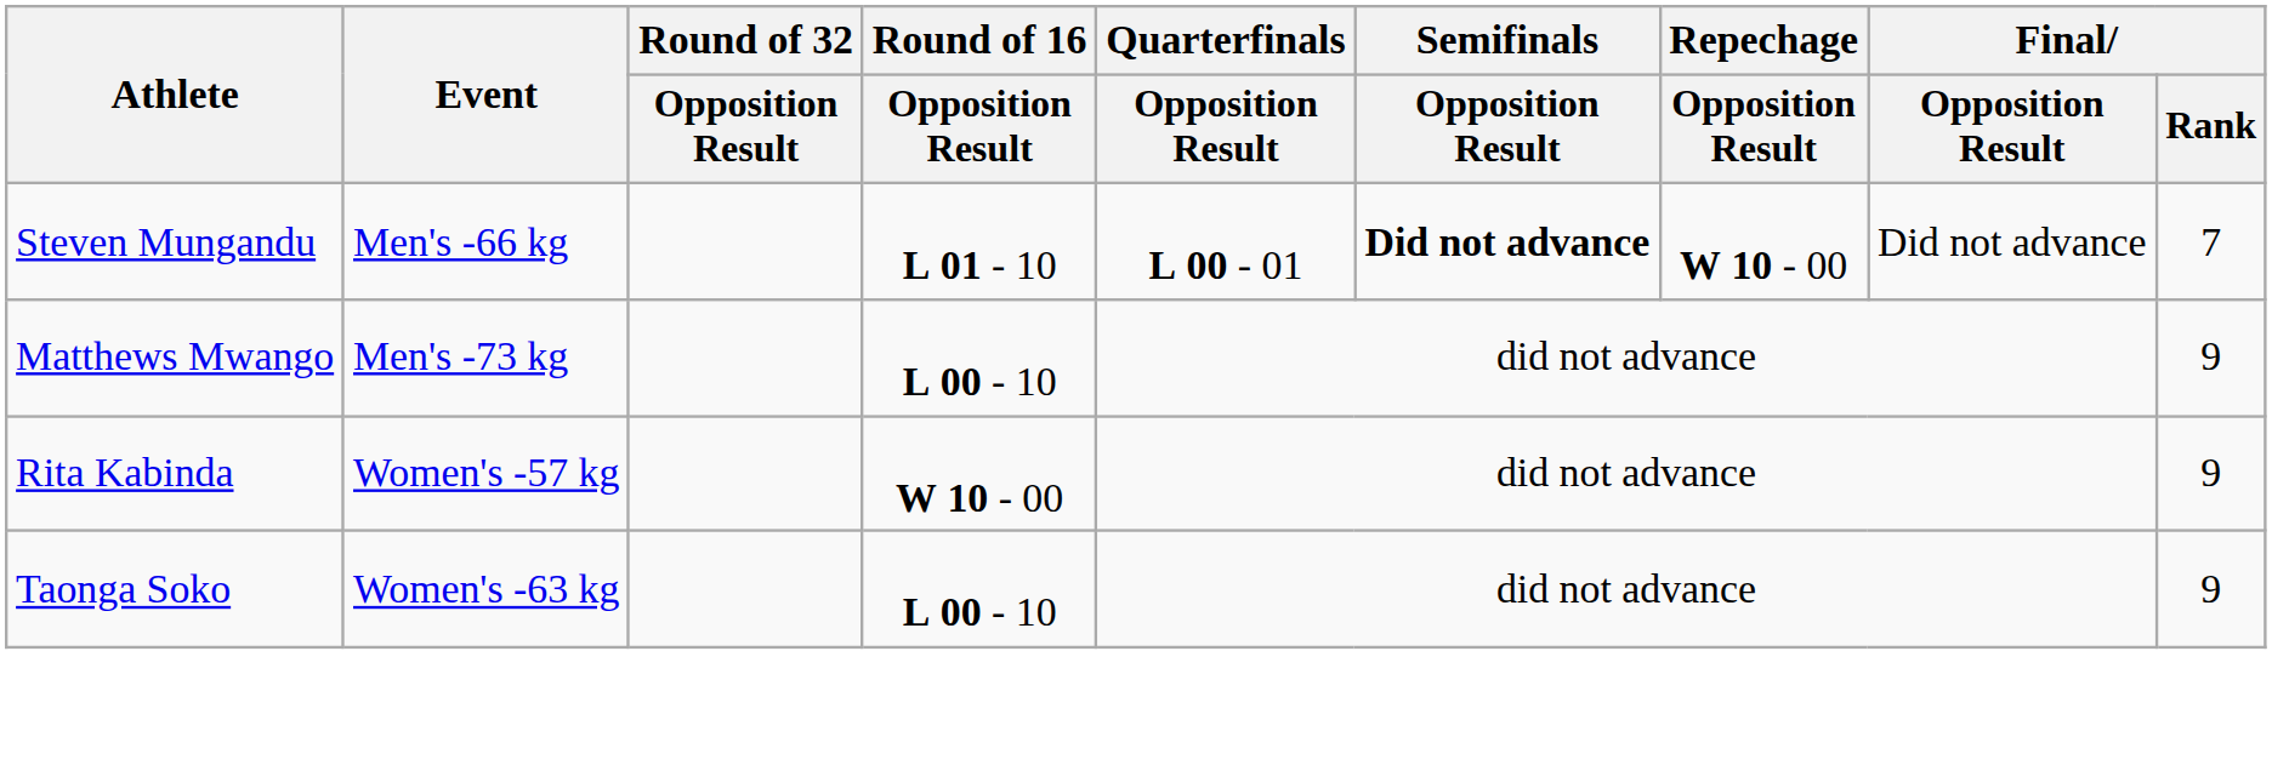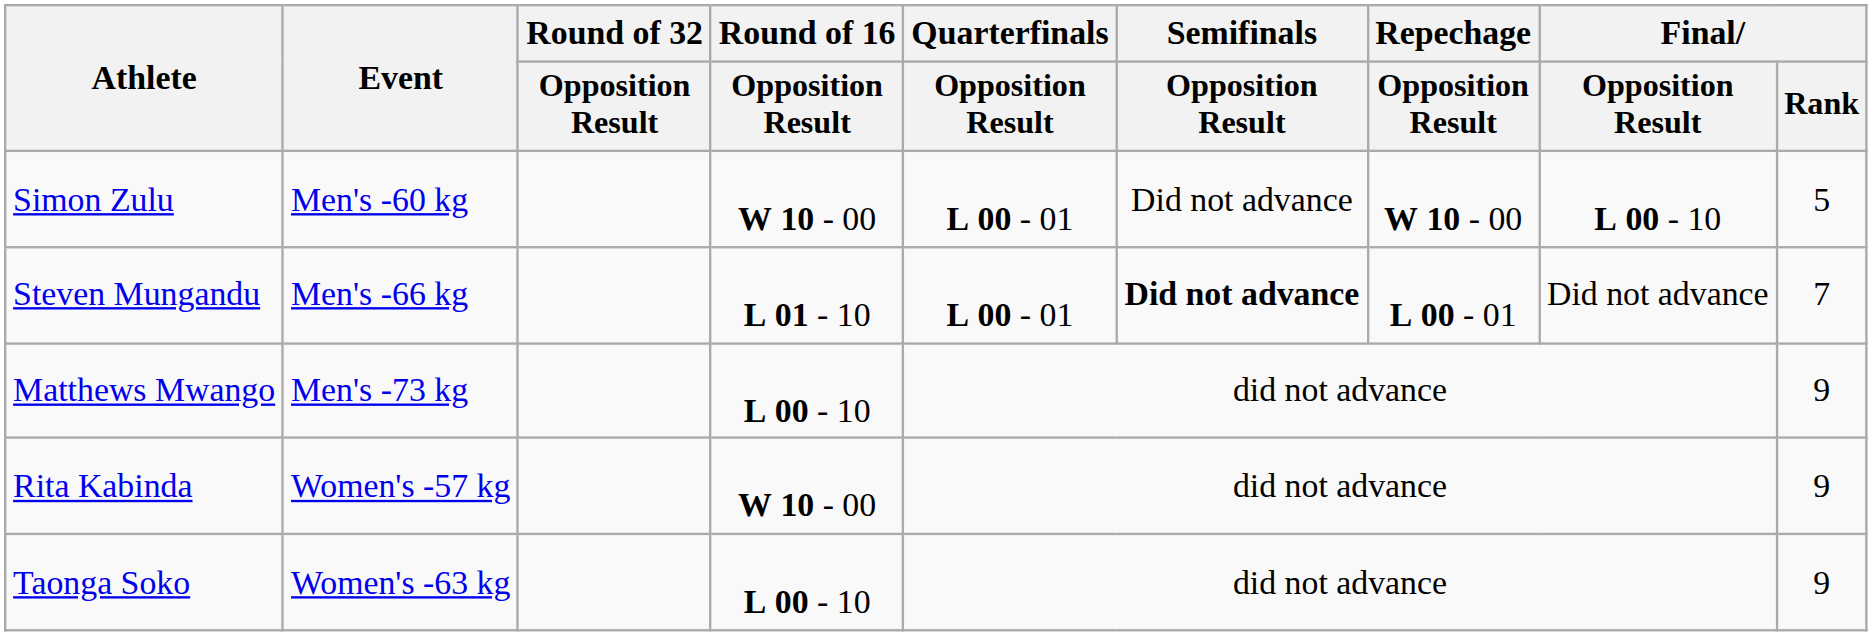 <table class="wikitable" style="font-size:90%;">
 <tr>
 <th rowspan=2>Athlete</th>
 <th rowspan=2>Event</th>
 <th>Round of 32</th>
 <th>Round of 16</th>
 <th>Quarterfinals</th>
 <th>Semifinals</th>
 <th>Repechage</th>
 <th colspan=2>Final/</th>
 </tr>
 <tr style="font-size:95%">
 <th>Opposition<br>Result</th>
 <th>Opposition<br>Result</th>
 <th>Opposition<br>Result</th>
 <th>Opposition<br>Result</th>
 <th>Opposition<br>Result</th>
 <th>Opposition<br>Result</th>
 <th>Rank</th>
 </tr>
 <tr align=center>
+<td align=left><a href='#'>Simon Zulu</a></td>
+<td align=left><a href='#'>Men's -60 kg</a></td>
+<td></td>
+<td><br><strong>W</strong> <strong>10</strong> - 00</td>
+<td><br><strong>L</strong> <strong>00</strong> - 01</td>
+<td>Did not advance</td>
+<td><br><strong>W</strong> <strong>10</strong> - 00</td>
+<td><br><strong>L</strong> <strong>00</strong> - 10</td>
+<td>5</td>
+</tr>
+<tr align=center>
 <td align=left><a href='#'>Steven Mungandu</a></td>
 <td align=left><a href='#'>Men's -66 kg</a></td>
 <td></td>
 <td><br><strong>L</strong> <strong>01</strong> - 10</td>
 <td><br><strong>L</strong> <strong>00</strong> - 01</td>
 <td><strong>Did not advance</strong></td>
-<td><br><strong>W</strong> <strong>10</strong> - 00</td>
+<td><br><strong>L</strong> <strong>00</strong> - 01</td>
 <td>Did not advance</td>
 <td>7</td>
 </tr>
 <tr align=center>
 <td align=left><a href='#'>Matthews Mwango</a></td>
 <td align=left><a href='#'>Men's -73 kg</a></td>
 <td></td>
 <td><br><strong>L</strong> <strong>00</strong> - 10</td>
 <td colspan=4>did not advance</td>
 <td>9</td>
 </tr>
 <tr align=center>
 <td align=left><a href='#'>Rita Kabinda</a></td>
 <td align=left><a href='#'>Women's -57 kg</a></td>
 <td></td>
 <td><br><strong>W</strong> <strong>10</strong> - 00</td>
 <td colspan=4>did not advance</td>
 <td>9</td>
 </tr>
 <tr align=center>
 <td align=left><a href='#'>Taonga Soko</a></td>
 <td align=left><a href='#'>Women's -63 kg</a></td>
 <td></td>
 <td><br><strong>L</strong> <strong>00</strong> - 10</td>
 <td colspan=4>did not advance</td>
 <td>9</td>
 </tr>
 </table>
